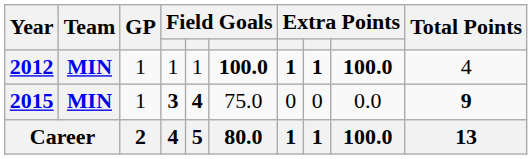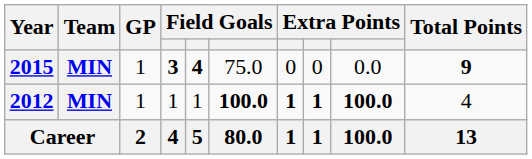 <table style="text-align:center;" class="wikitable">
 <tr>
 <th rowspan=2>Year</th>
 <th rowspan=2>Team</th>
 <th rowspan=2>GP</th>
 <th colspan=3>Field Goals</th>
 <th colspan=3>Extra Points</th>
 <th rowspan=2>Total Points</th>
 </tr>
 <tr>
 <th></th>
 <th></th>
 <th></th>
 <th></th>
 <th></th>
 <th></th>
 </tr>
 <tr>
+<th><a href='#'>2015</a></th>
+<th><a href='#'>MIN</a></th>
+<td>1</td>
+<td><strong>3</strong></td>
+<td><strong>4</strong></td>
+<td>75.0</td>
+<td>0</td>
+<td>0</td>
+<td>0.0</td>
+<td><strong>9</strong></td>
+</tr>
+<tr>
 <th><a href='#'>2012</a></th>
 <th><a href='#'>MIN</a></th>
 <td>1</td>
 <td>1</td>
 <td>1</td>
 <td><strong>100.0</strong></td>
 <td><strong>1</strong></td>
 <td><strong>1</strong></td>
 <td><strong>100.0</strong></td>
 <td>4</td>
-</tr>
-<tr>
-<th><a href='#'>2015</a></th>
-<th><a href='#'>MIN</a></th>
-<td>1</td>
-<td><strong>3</strong></td>
-<td><strong>4</strong></td>
-<td>75.0</td>
-<td>0</td>
-<td>0</td>
-<td>0.0</td>
-<td><strong>9</strong></td>
 </tr>
 <tr>
 <th colspan=2>Career</th>
 <th>2</th>
 <th>4</th>
 <th>5</th>
 <th>80.0</th>
 <th>1</th>
 <th>1</th>
 <th>100.0</th>
 <th>13</th>
 </tr>
 </table>
